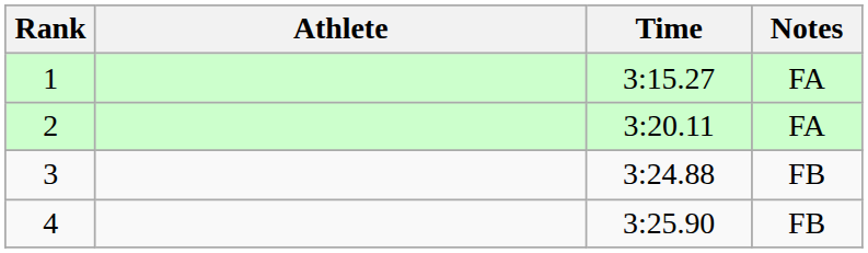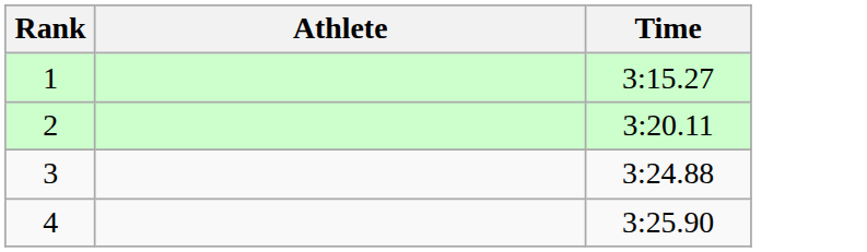 <table class=wikitable style="text-align:center">
 <tr>
 <th width=40>Rank</th>
 <th width=250>Athlete</th>
 <th width=80>Time</th>
-<th width=50>Notes</th>
 </tr>
 <tr bgcolor="ccffcc">
 <td>1</td>
 <td align=left></td>
 <td>3:15.27</td>
-<td>FA</td>
 </tr>
 <tr bgcolor="ccffcc">
 <td>2</td>
 <td align=left></td>
 <td>3:20.11</td>
-<td>FA</td>
 </tr>
 <tr>
 <td>3</td>
 <td align=left></td>
 <td>3:24.88</td>
-<td>FB</td>
 </tr>
 <tr>
 <td>4</td>
 <td align=left></td>
 <td>3:25.90</td>
-<td>FB</td>
 </tr>
 </table>
